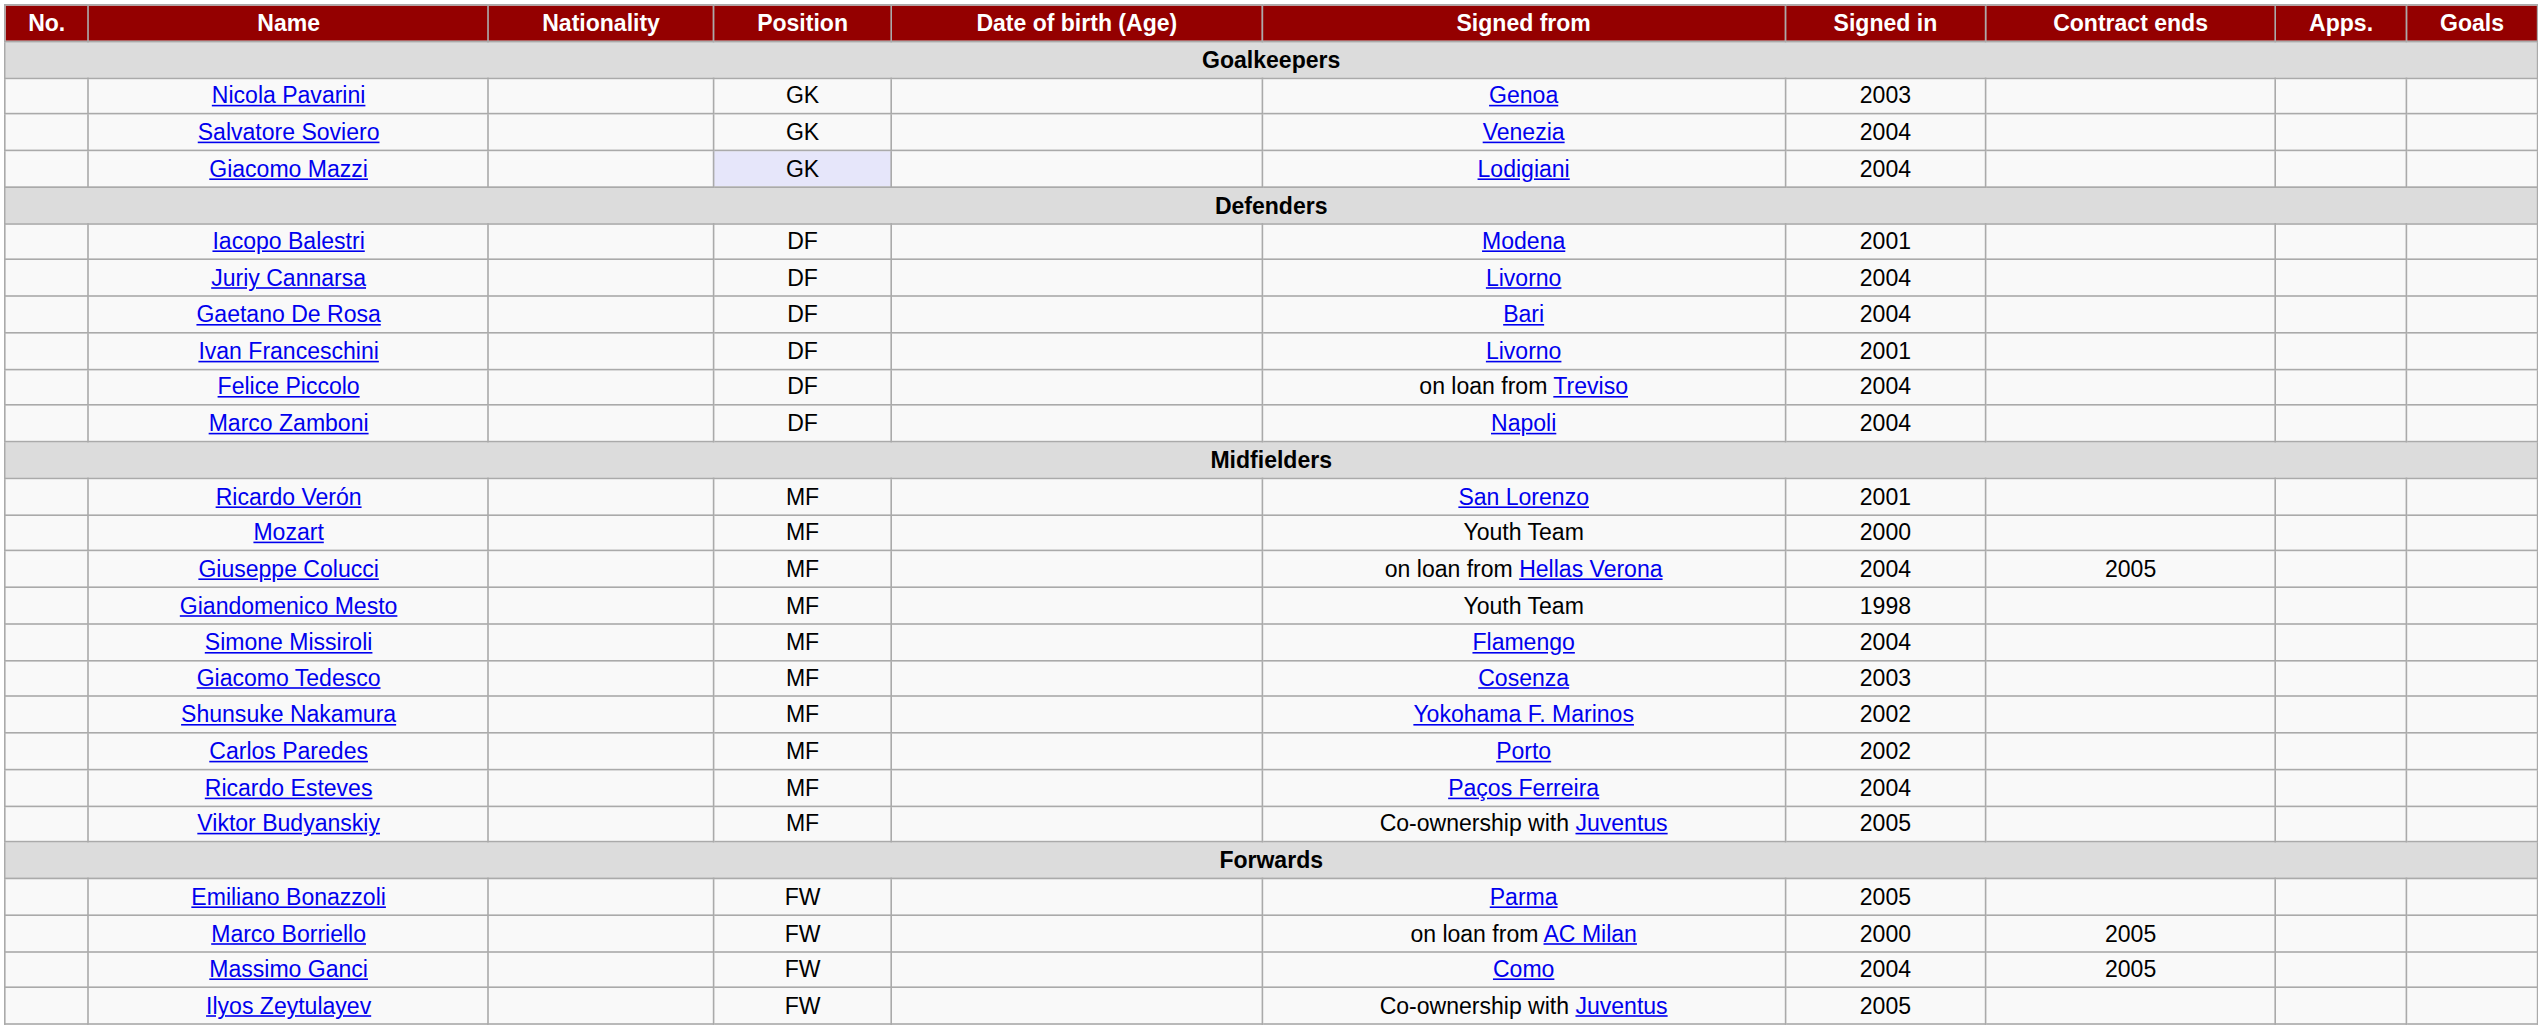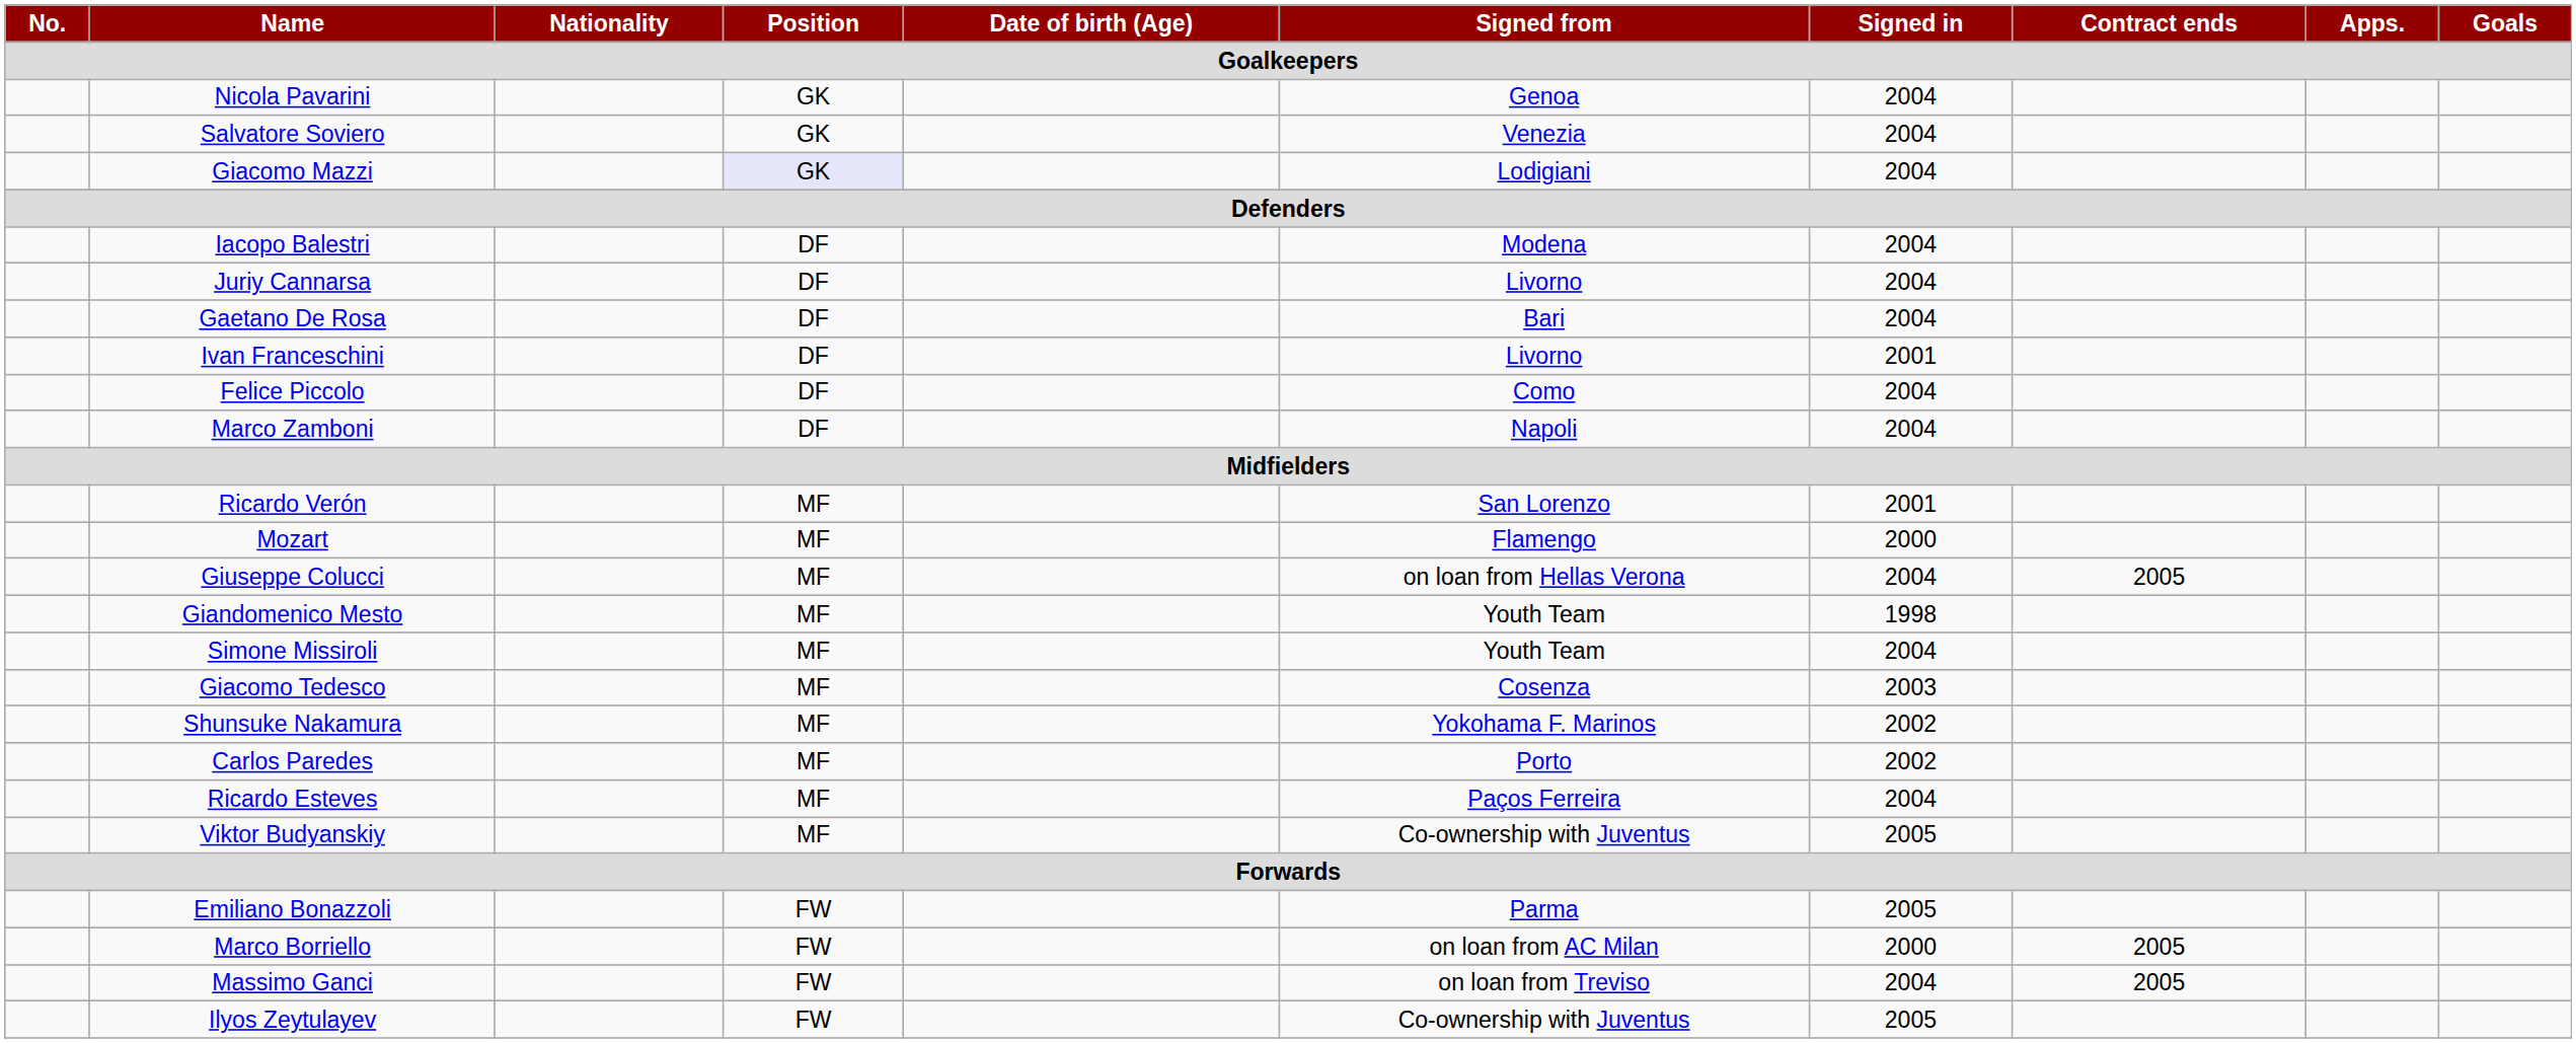 <table class="wikitable"  style="text-align:center; font-size:90%; width:100%;">
 <tr>
 <th style="background:#940000; color:white; text-align:center;">No.</th>
 <th style="background:#940000; color:white; text-align:center;">Name</th>
 <th style="background:#940000; color:white; text-align:center;">Nationality</th>
 <th style="background:#940000; color:white; text-align:center;">Position</th>
 <th style="background:#940000; color:white; text-align:center;">Date of birth (Age)</th>
 <th style="background:#940000; color:white; text-align:center;">Signed from</th>
 <th style="background:#940000; color:white; text-align:center;">Signed in</th>
 <th style="background:#940000; color:white; text-align:center;">Contract ends</th>
 <th style="background:#940000; color:white; text-align:center;">Apps.</th>
 <th style="background:#940000; color:white; text-align:center;">Goals</th>
 </tr>
 <tr>
 <th colspan="11"  style="background:#dcdcdc; text-align:center;">Goalkeepers</th>
 </tr>
 <tr>
 <td></td>
 <td><a href='#'>Nicola Pavarini</a></td>
 <td></td>
 <td>GK</td>
 <td></td>
 <td><a href='#'>Genoa</a></td>
-<td>2003</td>
+<td>2004</td>
 <td></td>
 <td></td>
 <td></td>
 </tr>
 <tr>
 <td></td>
 <td><a href='#'>Salvatore Soviero</a></td>
 <td></td>
 <td>GK</td>
 <td></td>
 <td><a href='#'>Venezia</a></td>
 <td>2004</td>
 <td></td>
 <td></td>
 <td></td>
 </tr>
 <tr>
 <td></td>
 <td><a href='#'>Giacomo Mazzi</a></td>
 <td></td>
 <td style="background: lavender;">GK</td>
 <td></td>
 <td><a href='#'>Lodigiani</a></td>
 <td>2004</td>
 <td></td>
 <td></td>
 <td></td>
 </tr>
 <tr>
 <th colspan="11"  style="background:#dcdcdc; text-align:center;">Defenders</th>
 </tr>
 <tr>
 <td></td>
 <td><a href='#'>Iacopo Balestri</a></td>
 <td></td>
 <td>DF</td>
 <td></td>
 <td><a href='#'>Modena</a></td>
-<td>2001</td>
+<td>2004</td>
 <td></td>
 <td></td>
 <td></td>
 </tr>
 <tr>
 <td></td>
 <td><a href='#'>Juriy Cannarsa</a></td>
 <td></td>
 <td>DF</td>
 <td></td>
 <td><a href='#'>Livorno</a></td>
 <td>2004</td>
 <td></td>
 <td></td>
 <td></td>
 </tr>
 <tr>
 <td></td>
 <td><a href='#'>Gaetano De Rosa</a></td>
 <td></td>
 <td>DF</td>
 <td></td>
 <td><a href='#'>Bari</a></td>
 <td>2004</td>
 <td></td>
 <td></td>
 <td></td>
 </tr>
 <tr>
 <td></td>
 <td><a href='#'>Ivan Franceschini</a></td>
 <td></td>
 <td>DF</td>
 <td></td>
 <td><a href='#'>Livorno</a></td>
 <td>2001</td>
 <td></td>
 <td></td>
 <td></td>
 </tr>
 <tr>
 <td></td>
 <td><a href='#'>Felice Piccolo</a></td>
 <td></td>
 <td>DF</td>
 <td></td>
-<td>on loan from <a href='#'>Treviso</a></td>
+<td><a href='#'>Como</a></td>
 <td>2004</td>
 <td></td>
 <td></td>
 <td></td>
 </tr>
 <tr>
 <td></td>
 <td><a href='#'>Marco Zamboni</a></td>
 <td></td>
 <td>DF</td>
 <td></td>
 <td><a href='#'>Napoli</a></td>
 <td>2004</td>
 <td></td>
 <td></td>
 <td></td>
 </tr>
 <tr>
 <th colspan="11"  style="background:#dcdcdc; text-align:center;">Midfielders</th>
 </tr>
 <tr>
 <td></td>
 <td><a href='#'>Ricardo Verón</a></td>
 <td></td>
 <td>MF</td>
 <td></td>
 <td><a href='#'>San Lorenzo</a></td>
 <td>2001</td>
 <td></td>
 <td></td>
 <td></td>
 </tr>
 <tr>
 <td></td>
 <td><a href='#'>Mozart</a></td>
 <td></td>
 <td>MF</td>
 <td></td>
-<td>Youth Team</td>
+<td><a href='#'>Flamengo</a></td>
 <td>2000</td>
 <td></td>
 <td></td>
 <td></td>
 </tr>
 <tr>
 <td></td>
 <td><a href='#'>Giuseppe Colucci</a></td>
 <td></td>
 <td>MF</td>
 <td></td>
 <td>on loan from <a href='#'>Hellas Verona</a></td>
 <td>2004</td>
 <td>2005</td>
 <td></td>
 <td></td>
 </tr>
 <tr>
 <td></td>
 <td><a href='#'>Giandomenico Mesto</a></td>
 <td></td>
 <td>MF</td>
 <td></td>
 <td>Youth Team</td>
 <td>1998</td>
 <td></td>
 <td></td>
 <td></td>
 </tr>
 <tr>
 <td></td>
 <td><a href='#'>Simone Missiroli</a></td>
 <td></td>
 <td>MF</td>
 <td></td>
-<td><a href='#'>Flamengo</a></td>
+<td>Youth Team</td>
 <td>2004</td>
 <td></td>
 <td></td>
 <td></td>
 </tr>
 <tr>
 <td></td>
 <td><a href='#'>Giacomo Tedesco</a></td>
 <td></td>
 <td>MF</td>
 <td></td>
 <td><a href='#'>Cosenza</a></td>
 <td>2003</td>
 <td></td>
 <td></td>
 <td></td>
 </tr>
 <tr>
 <td></td>
 <td><a href='#'>Shunsuke Nakamura</a></td>
 <td></td>
 <td>MF</td>
 <td></td>
 <td><a href='#'>Yokohama F. Marinos</a></td>
 <td>2002</td>
 <td></td>
 <td></td>
 <td></td>
 </tr>
 <tr>
 <td></td>
 <td><a href='#'>Carlos Paredes</a></td>
 <td></td>
 <td>MF</td>
 <td></td>
 <td><a href='#'>Porto</a></td>
 <td>2002</td>
 <td></td>
 <td></td>
 <td></td>
 </tr>
 <tr>
 <td></td>
 <td><a href='#'>Ricardo Esteves</a></td>
 <td></td>
 <td>MF</td>
 <td></td>
 <td><a href='#'>Paços Ferreira</a></td>
 <td>2004</td>
 <td></td>
 <td></td>
 <td></td>
 </tr>
 <tr>
 <td></td>
 <td><a href='#'>Viktor Budyanskiy</a></td>
 <td></td>
 <td>MF</td>
 <td></td>
 <td>Co-ownership with <a href='#'>Juventus</a></td>
 <td>2005</td>
 <td></td>
 <td></td>
 <td></td>
 </tr>
 <tr>
 <th colspan="11"  style="background:#dcdcdc; text-align:center;">Forwards</th>
 </tr>
 <tr>
 <td></td>
 <td><a href='#'>Emiliano Bonazzoli</a></td>
 <td></td>
 <td>FW</td>
 <td></td>
 <td><a href='#'>Parma</a></td>
 <td>2005</td>
 <td></td>
 <td></td>
 <td></td>
 </tr>
 <tr>
 <td></td>
 <td><a href='#'>Marco Borriello</a></td>
 <td></td>
 <td>FW</td>
 <td></td>
 <td>on loan from <a href='#'>AC Milan</a></td>
 <td>2000</td>
 <td>2005</td>
 <td></td>
 <td></td>
 </tr>
 <tr>
 <td></td>
 <td><a href='#'>Massimo Ganci</a></td>
 <td></td>
 <td>FW</td>
 <td></td>
-<td><a href='#'>Como</a></td>
+<td>on loan from <a href='#'>Treviso</a></td>
 <td>2004</td>
 <td>2005</td>
 <td></td>
 <td></td>
 </tr>
 <tr>
 <td></td>
 <td><a href='#'>Ilyos Zeytulayev</a></td>
 <td></td>
 <td>FW</td>
 <td></td>
 <td>Co-ownership with <a href='#'>Juventus</a></td>
 <td>2005</td>
 <td></td>
 <td></td>
 <td></td>
 </tr>
 </table>
